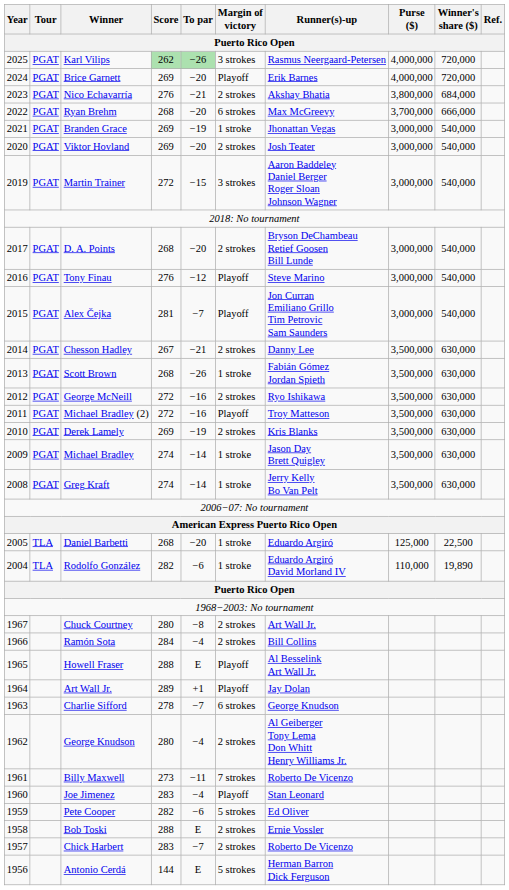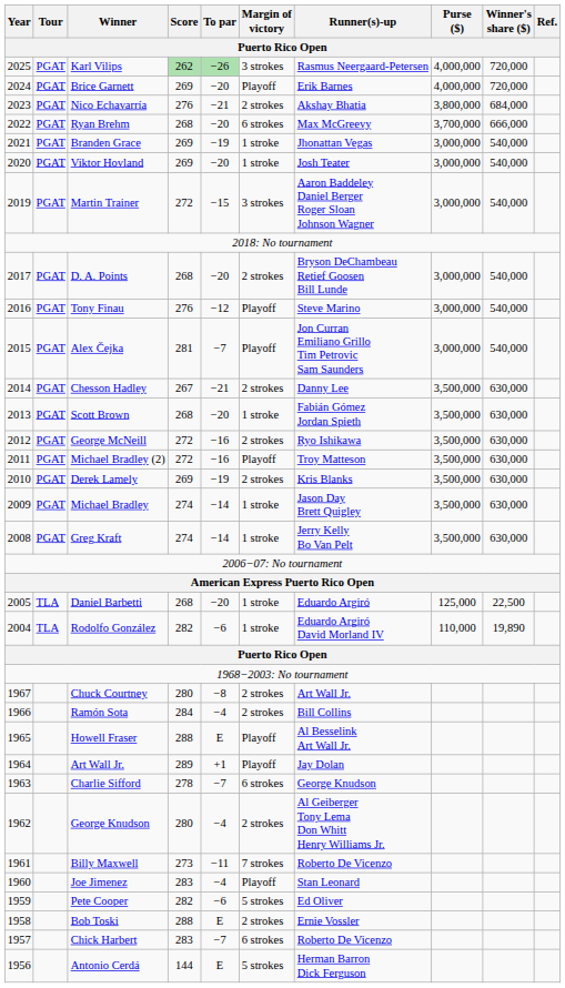 <table class="wikitable" style="font-size:95%">
 <tr>
 <th>Year</th>
 <th>Tour</th>
 <th>Winner</th>
 <th>Score</th>
 <th>To par</th>
 <th>Margin of<br>victory</th>
 <th>Runner(s)-up</th>
 <th>Purse<br>($)</th>
 <th>Winner's<br>share ($)</th>
 <th>Ref.</th>
 </tr>
 <tr>
 <th colspan=10>Puerto Rico Open</th>
 </tr>
 <tr>
 <td>2025</td>
 <td><a href='#'>PGAT</a></td>
 <td> <a href='#'>Karl Vilips</a></td>
 <td style="text-align: center; background: #ACE1AF">262</td>
 <td style="text-align: center; background: #ACE1AF">−26</td>
 <td>3 strokes</td>
 <td> <a href='#'>Rasmus Neergaard-Petersen</a></td>
 <td align=center>4,000,000</td>
 <td align=center>720,000</td>
 <td></td>
 </tr>
 <tr>
 <td>2024</td>
 <td><a href='#'>PGAT</a></td>
 <td> <a href='#'>Brice Garnett</a></td>
 <td align=center>269</td>
 <td align=center>−20</td>
 <td>Playoff</td>
 <td> <a href='#'>Erik Barnes</a></td>
 <td align=center>4,000,000</td>
 <td align=center>720,000</td>
 <td></td>
 </tr>
 <tr>
 <td>2023</td>
 <td><a href='#'>PGAT</a></td>
 <td> <a href='#'>Nico Echavarría</a></td>
 <td align=center>276</td>
 <td align=center>−21</td>
 <td>2 strokes</td>
 <td> <a href='#'>Akshay Bhatia</a></td>
 <td align=center>3,800,000</td>
 <td align=center>684,000</td>
 <td></td>
 </tr>
 <tr>
 <td>2022</td>
 <td><a href='#'>PGAT</a></td>
 <td> <a href='#'>Ryan Brehm</a></td>
 <td align=center>268</td>
 <td align=center>−20</td>
 <td>6 strokes</td>
 <td> <a href='#'>Max McGreevy</a></td>
 <td align=center>3,700,000</td>
 <td align=center>666,000</td>
 <td></td>
 </tr>
 <tr>
 <td>2021</td>
 <td><a href='#'>PGAT</a></td>
 <td> <a href='#'>Branden Grace</a></td>
 <td align=center>269</td>
 <td align=center>−19</td>
 <td>1 stroke</td>
 <td> <a href='#'>Jhonattan Vegas</a></td>
 <td align=center>3,000,000</td>
 <td align=center>540,000</td>
 <td></td>
 </tr>
 <tr>
 <td>2020</td>
 <td><a href='#'>PGAT</a></td>
 <td> <a href='#'>Viktor Hovland</a></td>
 <td align=center>269</td>
 <td align=center>−20</td>
-<td>2 strokes</td>
+<td>1 stroke</td>
 <td> <a href='#'>Josh Teater</a></td>
 <td align=center>3,000,000</td>
 <td align=center>540,000</td>
 <td></td>
 </tr>
 <tr>
 <td>2019</td>
 <td><a href='#'>PGAT</a></td>
 <td> <a href='#'>Martin Trainer</a></td>
 <td align=center>272</td>
 <td align=center>−15</td>
 <td>3 strokes</td>
 <td> <a href='#'>Aaron Baddeley</a><br> <a href='#'>Daniel Berger</a><br> <a href='#'>Roger Sloan</a><br> <a href='#'>Johnson Wagner</a></td>
 <td align=center>3,000,000</td>
 <td align=center>540,000</td>
 <td></td>
 </tr>
 <tr>
 <td colspan=10 align=center><em>2018: No tournament</em></td>
 </tr>
 <tr>
 <td>2017</td>
 <td><a href='#'>PGAT</a></td>
 <td> <a href='#'>D. A. Points</a></td>
 <td align=center>268</td>
 <td align=center>−20</td>
 <td>2 strokes</td>
 <td> <a href='#'>Bryson DeChambeau</a><br> <a href='#'>Retief Goosen</a><br> <a href='#'>Bill Lunde</a></td>
 <td align=center>3,000,000</td>
 <td align=center>540,000</td>
 <td></td>
 </tr>
 <tr>
 <td>2016</td>
 <td><a href='#'>PGAT</a></td>
 <td> <a href='#'>Tony Finau</a></td>
 <td align=center>276</td>
 <td align=center>−12</td>
 <td>Playoff</td>
 <td> <a href='#'>Steve Marino</a></td>
 <td align=center>3,000,000</td>
 <td align=center>540,000</td>
 <td></td>
 </tr>
 <tr>
 <td>2015</td>
 <td><a href='#'>PGAT</a></td>
 <td> <a href='#'>Alex Čejka</a></td>
 <td align=center>281</td>
 <td align=center>−7</td>
 <td>Playoff</td>
 <td> <a href='#'>Jon Curran</a><br> <a href='#'>Emiliano Grillo</a><br> <a href='#'>Tim Petrovic</a><br> <a href='#'>Sam Saunders</a></td>
 <td align=center>3,000,000</td>
 <td align=center>540,000</td>
 <td></td>
 </tr>
 <tr>
 <td>2014</td>
 <td><a href='#'>PGAT</a></td>
 <td> <a href='#'>Chesson Hadley</a></td>
 <td align=center>267</td>
 <td align=center>−21</td>
 <td>2 strokes</td>
 <td> <a href='#'>Danny Lee</a></td>
 <td align=center>3,500,000</td>
 <td align=center>630,000</td>
 <td></td>
 </tr>
 <tr>
 <td>2013</td>
 <td><a href='#'>PGAT</a></td>
 <td> <a href='#'>Scott Brown</a></td>
 <td align=center>268</td>
-<td align=center>−26</td>
+<td align=center>−20</td>
 <td>1 stroke</td>
 <td> <a href='#'>Fabián Gómez</a><br> <a href='#'>Jordan Spieth</a></td>
 <td align=center>3,500,000</td>
 <td align=center>630,000</td>
 <td></td>
 </tr>
 <tr>
 <td>2012</td>
 <td><a href='#'>PGAT</a></td>
 <td> <a href='#'>George McNeill</a></td>
 <td align=center>272</td>
 <td align=center>−16</td>
 <td>2 strokes</td>
 <td> <a href='#'>Ryo Ishikawa</a></td>
 <td align=center>3,500,000</td>
 <td align=center>630,000</td>
 <td></td>
 </tr>
 <tr>
 <td>2011</td>
 <td><a href='#'>PGAT</a></td>
 <td> <a href='#'>Michael Bradley</a> (2)</td>
 <td align=center>272</td>
 <td align=center>−16</td>
 <td>Playoff</td>
 <td> <a href='#'>Troy Matteson</a></td>
 <td align=center>3,500,000</td>
 <td align=center>630,000</td>
 <td></td>
 </tr>
 <tr>
 <td>2010</td>
 <td><a href='#'>PGAT</a></td>
 <td> <a href='#'>Derek Lamely</a></td>
 <td align=center>269</td>
 <td align=center>−19</td>
 <td>2 strokes</td>
 <td> <a href='#'>Kris Blanks</a></td>
 <td align=center>3,500,000</td>
 <td align=center>630,000</td>
 <td></td>
 </tr>
 <tr>
 <td>2009</td>
 <td><a href='#'>PGAT</a></td>
 <td> <a href='#'>Michael Bradley</a></td>
 <td align=center>274</td>
 <td align=center>−14</td>
 <td>1 stroke</td>
 <td> <a href='#'>Jason Day</a><br> <a href='#'>Brett Quigley</a></td>
 <td align=center>3,500,000</td>
 <td align=center>630,000</td>
 <td></td>
 </tr>
 <tr>
 <td>2008</td>
 <td><a href='#'>PGAT</a></td>
 <td> <a href='#'>Greg Kraft</a></td>
 <td align=center>274</td>
 <td align=center>−14</td>
 <td>1 stroke</td>
 <td> <a href='#'>Jerry Kelly</a><br> <a href='#'>Bo Van Pelt</a></td>
 <td align=center>3,500,000</td>
 <td align=center>630,000</td>
 <td></td>
 </tr>
 <tr>
 <td colspan=10 align=center><em>2006−07: No tournament</em></td>
 </tr>
 <tr>
 <th colspan=10>American Express Puerto Rico Open</th>
 </tr>
 <tr>
 <td>2005</td>
 <td><a href='#'>TLA</a></td>
 <td> <a href='#'>Daniel Barbetti</a></td>
 <td align=center>268</td>
 <td align=center>−20</td>
 <td>1 stroke</td>
 <td> <a href='#'>Eduardo Argiró</a></td>
 <td align=center>125,000</td>
 <td align=center>22,500</td>
 <td></td>
 </tr>
 <tr>
 <td>2004</td>
 <td><a href='#'>TLA</a></td>
 <td> <a href='#'>Rodolfo González</a></td>
 <td align=center>282</td>
 <td align=center>−6</td>
 <td>1 stroke</td>
 <td> <a href='#'>Eduardo Argiró</a><br> <a href='#'>David Morland IV</a></td>
 <td align=center>110,000</td>
 <td align=center>19,890</td>
 <td></td>
 </tr>
 <tr>
 <th colspan=10>Puerto Rico Open</th>
 </tr>
 <tr>
 <td colspan=10 align=center><em>1968−2003: No tournament</em></td>
 </tr>
 <tr>
 <td>1967</td>
 <td></td>
 <td> <a href='#'>Chuck Courtney</a></td>
 <td align=center>280</td>
 <td align=center>−8</td>
 <td>2 strokes</td>
 <td> <a href='#'>Art Wall Jr.</a></td>
 <td></td>
 <td></td>
 <td></td>
 </tr>
 <tr>
 <td>1966</td>
 <td></td>
 <td> <a href='#'>Ramón Sota</a></td>
 <td align=center>284</td>
 <td align=center>−4</td>
 <td>2 strokes</td>
 <td> <a href='#'>Bill Collins</a></td>
 <td></td>
 <td></td>
 <td></td>
 </tr>
 <tr>
 <td>1965</td>
 <td></td>
 <td> <a href='#'>Howell Fraser</a></td>
 <td align=center>288</td>
 <td align=center>E</td>
 <td>Playoff</td>
 <td> <a href='#'>Al Besselink</a><br> <a href='#'>Art Wall Jr.</a></td>
 <td></td>
 <td></td>
 <td></td>
 </tr>
 <tr>
 <td>1964</td>
 <td></td>
 <td> <a href='#'>Art Wall Jr.</a></td>
 <td align=center>289</td>
 <td align=center>+1</td>
 <td>Playoff</td>
 <td> <a href='#'>Jay Dolan</a></td>
 <td></td>
 <td></td>
 <td></td>
 </tr>
 <tr>
 <td>1963</td>
 <td></td>
 <td> <a href='#'>Charlie Sifford</a></td>
 <td align=center>278</td>
 <td align=center>−7</td>
 <td>6 strokes</td>
 <td> <a href='#'>George Knudson</a></td>
 <td></td>
 <td></td>
 <td></td>
 </tr>
 <tr>
 <td>1962</td>
 <td></td>
 <td> <a href='#'>George Knudson</a></td>
 <td align=center>280</td>
 <td align=center>−4</td>
 <td>2 strokes</td>
 <td> <a href='#'>Al Geiberger</a><br> <a href='#'>Tony Lema</a><br> <a href='#'>Don Whitt</a><br> <a href='#'>Henry Williams Jr.</a></td>
 <td></td>
 <td></td>
 <td></td>
 </tr>
 <tr>
 <td>1961</td>
 <td></td>
 <td> <a href='#'>Billy Maxwell</a></td>
 <td align=center>273</td>
 <td align=center>−11</td>
 <td>7 strokes</td>
 <td> <a href='#'>Roberto De Vicenzo</a></td>
 <td></td>
 <td></td>
 <td></td>
 </tr>
 <tr>
 <td>1960</td>
 <td></td>
 <td> <a href='#'>Joe Jimenez</a></td>
 <td align=center>283</td>
 <td align=center>−4</td>
 <td>Playoff</td>
 <td> <a href='#'>Stan Leonard</a></td>
 <td></td>
 <td></td>
 <td></td>
 </tr>
 <tr>
 <td>1959</td>
 <td></td>
 <td> <a href='#'>Pete Cooper</a></td>
 <td align=center>282</td>
 <td align=center>−6</td>
 <td>5 strokes</td>
 <td> <a href='#'>Ed Oliver</a></td>
 <td></td>
 <td></td>
 <td></td>
 </tr>
 <tr>
 <td>1958</td>
 <td></td>
 <td> <a href='#'>Bob Toski</a></td>
 <td align=center>288</td>
 <td align=center>E</td>
 <td>2 strokes</td>
 <td> <a href='#'>Ernie Vossler</a></td>
 <td></td>
 <td></td>
 <td></td>
 </tr>
 <tr>
 <td>1957</td>
 <td></td>
 <td> <a href='#'>Chick Harbert</a></td>
 <td align=center>283</td>
 <td align=center>−7</td>
-<td>2 strokes</td>
+<td>6 strokes</td>
 <td> <a href='#'>Roberto De Vicenzo</a></td>
 <td></td>
 <td></td>
 <td></td>
 </tr>
 <tr>
 <td>1956</td>
 <td></td>
 <td> <a href='#'>Antonio Cerdá</a></td>
 <td align=center>144</td>
 <td align=center>E</td>
 <td>5 strokes</td>
 <td> <a href='#'>Herman Barron</a><br> <a href='#'>Dick Ferguson</a></td>
 <td></td>
 <td></td>
 <td></td>
 </tr>
 </table>
